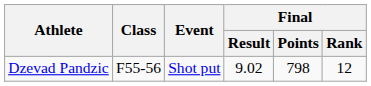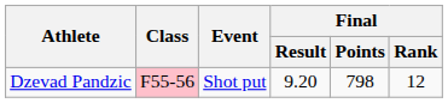 <table class=wikitable style="font-size:90%">
 <tr>
 <th rowspan="2">Athlete</th>
 <th rowspan="2">Class</th>
 <th rowspan="2">Event</th>
 <th colspan="3">Final</th>
 </tr>
 <tr>
 <th>Result</th>
 <th>Points</th>
 <th>Rank</th>
 </tr>
 <tr>
 <td><a href='#'>Dzevad Pandzic</a></td>
-<td style="text-align:center;">F55-56</td>
+<td style="background: pink; text-align:center;">F55-56</td>
 <td><a href='#'>Shot put</a></td>
-<td style="text-align:center;">9.02</td>
+<td style="text-align:center;">9.20</td>
 <td style="text-align:center;">798</td>
 <td style="text-align:center;">12</td>
 </tr>
 </table>
